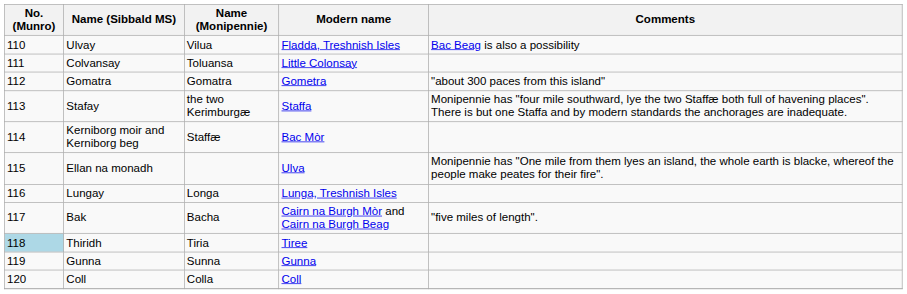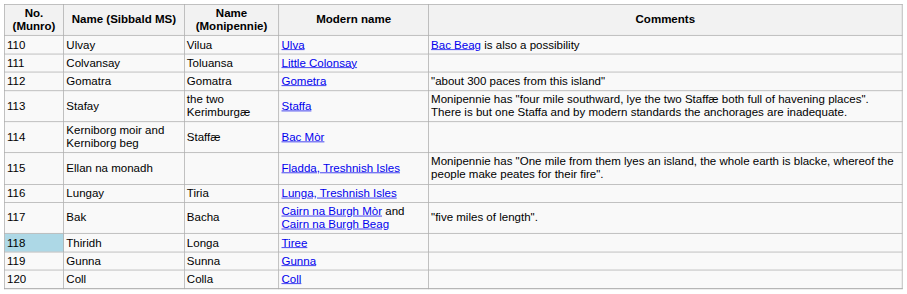 <table class="wikitable sortable">
 <tr>
 <th>No. (Munro)</th>
 <th>Name (Sibbald MS)</th>
 <th>Name (Monipennie)</th>
 <th>Modern name</th>
 <th>Comments</th>
 </tr>
 <tr>
 <td>110</td>
 <td>Ulvay</td>
 <td>Vilua</td>
-<td><a href='#'>Fladda, Treshnish Isles</a></td>
+<td><a href='#'>Ulva</a></td>
 <td><a href='#'>Bac Beag</a> is also a possibility</td>
 </tr>
 <tr>
 <td>111</td>
 <td>Colvansay</td>
 <td>Toluansa</td>
 <td><a href='#'>Little Colonsay</a></td>
 <td></td>
 </tr>
 <tr>
 <td>112</td>
 <td>Gomatra</td>
 <td>Gomatra</td>
 <td><a href='#'>Gometra</a></td>
 <td>"about 300 paces from this island"</td>
 </tr>
 <tr>
 <td>113</td>
 <td>Stafay</td>
 <td>the two Kerimburgæ</td>
 <td><a href='#'>Staffa</a></td>
 <td>Monipennie has "four mile southward, lye the two Staffæ both full of havening places". There is but one Staffa and by modern standards the anchorages are inadequate.</td>
 </tr>
 <tr>
 <td>114</td>
 <td>Kerniborg moir and Kerniborg beg</td>
 <td>Staffæ</td>
 <td><a href='#'>Bac Mòr</a></td>
 <td></td>
 </tr>
 <tr>
 <td>115</td>
 <td>Ellan na monadh</td>
 <td></td>
-<td><a href='#'>Ulva</a></td>
+<td><a href='#'>Fladda, Treshnish Isles</a></td>
 <td>Monipennie has "One mile from them lyes an island, the whole earth is blacke, whereof the people make peates for their fire".</td>
 </tr>
 <tr>
 <td>116</td>
 <td>Lungay</td>
-<td>Longa</td>
+<td>Tiria</td>
 <td><a href='#'>Lunga, Treshnish Isles</a></td>
 <td></td>
 </tr>
 <tr>
 <td>117</td>
 <td>Bak</td>
 <td>Bacha</td>
 <td><a href='#'>Cairn na Burgh Mòr</a> and <a href='#'>Cairn na Burgh Beag</a></td>
 <td>"five miles of length".</td>
 </tr>
 <tr>
 <td style="background: lightblue;">118</td>
 <td>Thiridh</td>
-<td>Tiria</td>
+<td>Longa</td>
 <td><a href='#'>Tiree</a></td>
 <td></td>
 </tr>
 <tr>
 <td>119</td>
 <td>Gunna</td>
 <td>Sunna</td>
 <td><a href='#'>Gunna</a></td>
 <td></td>
 </tr>
 <tr>
 <td>120</td>
 <td>Coll</td>
 <td>Colla</td>
 <td><a href='#'>Coll</a></td>
 <td></td>
 </tr>
 <tr>
 </tr>
 </table>
